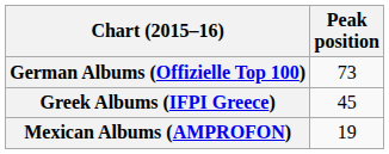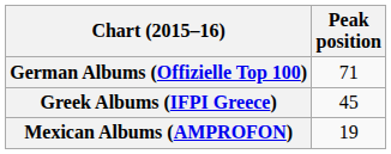 <table class="wikitable sortable plainrowheaders" style="text-align:center">
 <tr>
 <th scope="col">Chart (2015–16)</th>
 <th scope="col">Peak<br> position</th>
 </tr>
 <tr>
 </tr>
 <tr>
 </tr>
 <tr>
 </tr>
 <tr>
 </tr>
 <tr>
 </tr>
 <tr>
 </tr>
 <tr>
 </tr>
 <tr>
 </tr>
 <tr>
 <th scope="row">German Albums (<a href='#'>Offizielle Top 100</a>)</th>
-<td>73</td>
+<td>71</td>
 </tr>
 <tr>
 <th scope="row">Greek Albums (<a href='#'>IFPI Greece</a>)</th>
 <td>45</td>
 </tr>
 <tr>
 </tr>
 <tr>
 </tr>
 <tr>
 <th scope="row">Mexican Albums (<a href='#'>AMPROFON</a>) </th>
 <td>19</td>
 </tr>
 <tr>
 </tr>
 <tr>
 </tr>
 <tr>
 </tr>
 <tr>
 </tr>
 <tr>
 </tr>
 <tr>
 </tr>
 <tr>
 </tr>
 <tr>
 </tr>
 </table>
